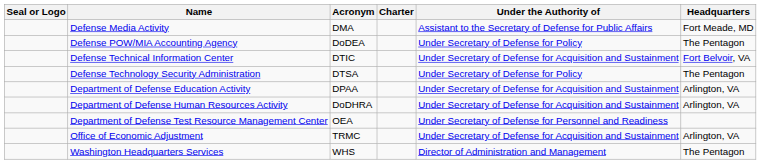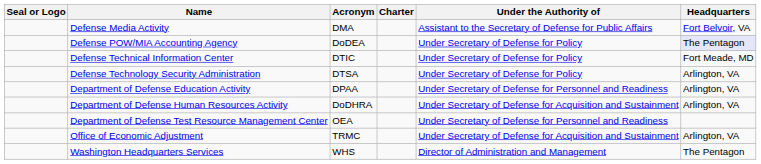 <table class="wikitable">
 <tr align="wrap">
 <th>Seal or Logo</th>
 <th>Name</th>
 <th>Acronym</th>
 <th>Charter</th>
 <th>Under the Authority of</th>
 <th>Headquarters</th>
 </tr>
 <tr>
 <td></td>
 <td><a href='#'>Defense Media Activity</a></td>
 <td>DMA</td>
 <td></td>
 <td><a href='#'>Assistant to the Secretary of Defense for Public Affairs</a></td>
-<td>Fort Meade, MD</td>
+<td><a href='#'>Fort Belvoir</a>, VA</td>
 </tr>
 <tr>
 <td></td>
 <td><a href='#'>Defense POW/MIA Accounting Agency</a></td>
 <td>DoDEA</td>
 <td></td>
 <td><a href='#'>Under Secretary of Defense for Policy</a></td>
-<td>The Pentagon</td>
+<td style="background: lavender;">The Pentagon</td>
 </tr>
 <tr>
 <td></td>
 <td><a href='#'>Defense Technical Information Center</a></td>
 <td>DTIC</td>
 <td></td>
-<td><a href='#'>Under Secretary of Defense for Acquisition and Sustainment</a></td>
-<td><a href='#'>Fort Belvoir</a>, VA</td>
+<td><a href='#'>Under Secretary of Defense for Policy</a></td>
+<td>Fort Meade, MD</td>
 </tr>
 <tr>
 <td></td>
 <td><a href='#'>Defense Technology Security Administration</a></td>
 <td>DTSA</td>
 <td></td>
 <td><a href='#'>Under Secretary of Defense for Policy</a></td>
-<td>The Pentagon</td>
+<td>Arlington, VA</td>
 </tr>
 <tr>
 <td></td>
 <td><a href='#'>Department of Defense Education Activity</a></td>
 <td>DPAA</td>
 <td></td>
-<td><a href='#'>Under Secretary of Defense for Acquisition and Sustainment</a></td>
+<td><a href='#'>Under Secretary of Defense for Personnel and Readiness</a></td>
 <td>Arlington, VA</td>
 </tr>
 <tr>
 <td></td>
 <td><a href='#'>Department of Defense Human Resources Activity</a></td>
 <td>DoDHRA</td>
 <td></td>
 <td><a href='#'>Under Secretary of Defense for Acquisition and Sustainment</a></td>
 <td>Arlington, VA</td>
 </tr>
 <tr>
 <td></td>
 <td><a href='#'>Department of Defense Test Resource Management Center</a></td>
 <td>OEA</td>
 <td></td>
 <td><a href='#'>Under Secretary of Defense for Personnel and Readiness</a></td>
 <td></td>
 </tr>
 <tr>
 <td></td>
 <td><a href='#'>Office of Economic Adjustment</a></td>
 <td>TRMC</td>
 <td></td>
 <td><a href='#'>Under Secretary of Defense for Acquisition and Sustainment</a></td>
 <td>Arlington, VA</td>
 </tr>
 <tr>
 <td></td>
 <td><a href='#'>Washington Headquarters Services</a></td>
 <td>WHS</td>
 <td></td>
 <td><a href='#'>Director of Administration and Management</a></td>
 <td>The Pentagon</td>
 </tr>
 </table>
